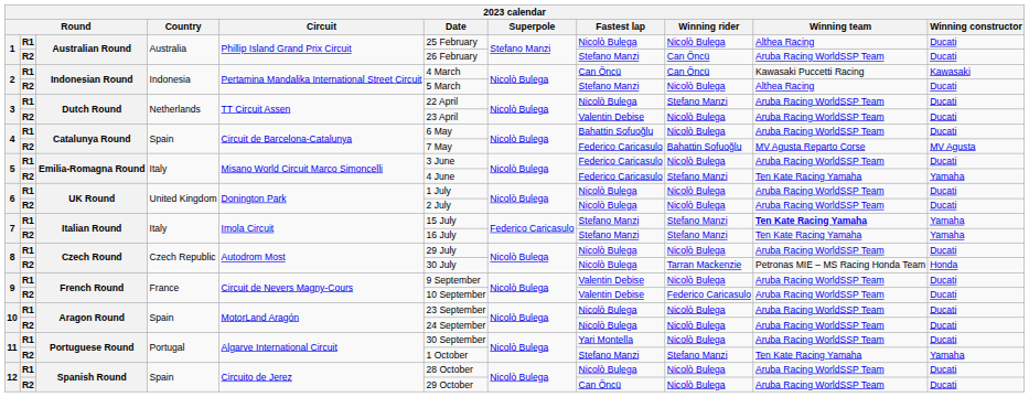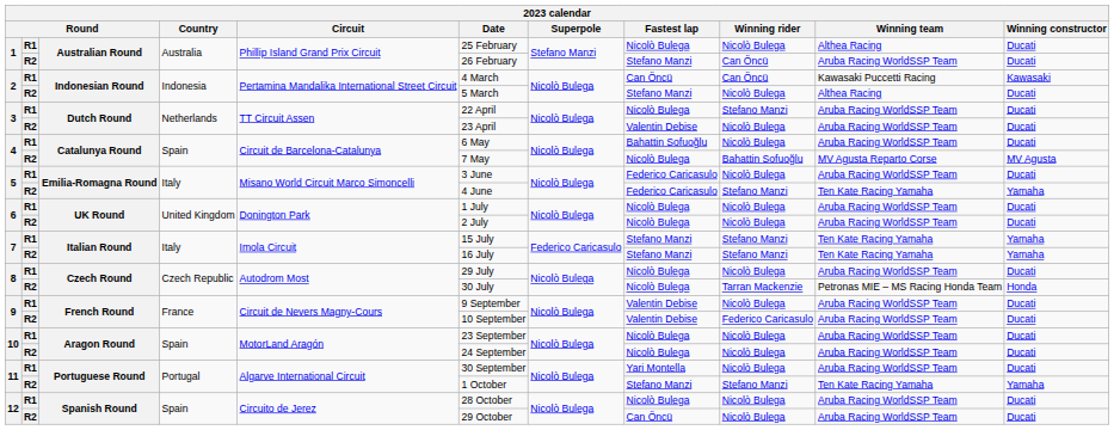 <table class="wikitable" style="font-size: 85%">
 <tr>
 <th colspan="11">2023 calendar</th>
 </tr>
 <tr>
 <th colspan=3>Round</th>
 <th>Country</th>
 <th>Circuit</th>
 <th>Date</th>
 <th>Superpole</th>
 <th>Fastest lap</th>
 <th>Winning rider</th>
 <th>Winning team</th>
 <th>Winning constructor</th>
 </tr>
 <tr>
 <th rowspan=2>1</th>
 <th>R1</th>
 <th rowspan=2>Australian Round</th>
 <td rowspan=2> Australia</td>
 <td rowspan=2><a href='#'>Phillip Island Grand Prix Circuit</a></td>
 <td>25 February</td>
 <td rowspan=2> <a href='#'>Stefano Manzi</a></td>
 <td>  <a href='#'>Nicolò Bulega</a></td>
 <td>  <a href='#'>Nicolò Bulega</a></td>
 <td><a href='#'>Althea Racing</a></td>
 <td>  <a href='#'>Ducati</a></td>
 </tr>
 <tr>
 <th>R2</th>
 <td>26 February</td>
 <td>  <a href='#'>Stefano Manzi</a></td>
 <td> <a href='#'>Can Öncü</a></td>
 <td><a href='#'>Aruba Racing WorldSSP Team</a></td>
 <td>  <a href='#'>Ducati</a></td>
 </tr>
 <tr>
 <th rowspan=2>2</th>
 <th>R1</th>
 <th rowspan=2>Indonesian Round</th>
 <td rowspan=2> Indonesia</td>
 <td rowspan=2><a href='#'>Pertamina Mandalika International Street Circuit</a></td>
 <td>4 March</td>
 <td rowspan=2> <a href='#'>Nicolò Bulega</a></td>
 <td> <a href='#'>Can Öncü</a></td>
 <td> <a href='#'>Can Öncü</a></td>
 <td>Kawasaki Puccetti Racing</td>
 <td> <a href='#'>Kawasaki</a></td>
 </tr>
 <tr>
 <th>R2</th>
 <td>5 March</td>
 <td> <a href='#'>Stefano Manzi</a></td>
 <td>  <a href='#'>Nicolò Bulega</a></td>
 <td><a href='#'>Althea Racing</a></td>
 <td> <a href='#'>Ducati</a></td>
 </tr>
 <tr>
 <th rowspan=2>3</th>
 <th>R1</th>
 <th rowspan=2>Dutch Round</th>
 <td rowspan=2> Netherlands</td>
 <td rowspan=2><a href='#'>TT Circuit Assen</a></td>
 <td>22 April</td>
 <td rowspan=2> <a href='#'>Nicolò Bulega</a></td>
 <td> <a href='#'>Nicolò Bulega</a></td>
 <td> <a href='#'>Stefano Manzi</a></td>
 <td><a href='#'>Aruba Racing WorldSSP Team</a></td>
 <td>  <a href='#'>Ducati</a></td>
 </tr>
 <tr>
 <th>R2</th>
 <td>23 April</td>
 <td> <a href='#'>Valentin Debise</a></td>
 <td> <a href='#'>Nicolò Bulega</a></td>
 <td><a href='#'>Aruba Racing WorldSSP Team</a></td>
 <td>  <a href='#'>Ducati</a></td>
 </tr>
 <tr>
 <th rowspan=2>4</th>
 <th>R1</th>
 <th rowspan=2>Catalunya Round</th>
 <td rowspan=2> Spain</td>
 <td rowspan=2><a href='#'>Circuit de Barcelona-Catalunya</a></td>
 <td>6 May</td>
 <td rowspan=2> <a href='#'>Nicolò Bulega</a></td>
 <td> <a href='#'>Bahattin Sofuoğlu</a></td>
 <td> <a href='#'>Nicolò Bulega</a></td>
 <td><a href='#'>Aruba Racing WorldSSP Team</a></td>
 <td>  <a href='#'>Ducati</a></td>
 </tr>
 <tr>
 <th>R2</th>
 <td>7 May</td>
-<td nowrap> <a href='#'>Federico Caricasulo</a></td>
+<td> <a href='#'>Nicolò Bulega</a></td>
 <td> <a href='#'>Bahattin Sofuoğlu</a></td>
 <td><a href='#'>MV Agusta Reparto Corse</a></td>
 <td nowrap> <a href='#'>MV Agusta</a></td>
 </tr>
 <tr>
 <th rowspan=2>5</th>
 <th>R1</th>
 <th rowspan=2>Emilia-Romagna Round</th>
 <td rowspan=2> Italy</td>
 <td rowspan=2 nowrap><a href='#'>Misano World Circuit Marco Simoncelli</a></td>
 <td>3 June</td>
 <td rowspan=2> <a href='#'>Nicolò Bulega</a></td>
 <td nowrap> <a href='#'>Federico Caricasulo</a></td>
 <td> <a href='#'>Nicolò Bulega</a></td>
 <td><a href='#'>Aruba Racing WorldSSP Team</a></td>
 <td>  <a href='#'>Ducati</a></td>
 </tr>
 <tr>
 <th>R2</th>
 <td>4 June</td>
 <td> <a href='#'>Federico Caricasulo</a></td>
 <td> <a href='#'>Stefano Manzi</a></td>
 <td><a href='#'>Ten Kate Racing Yamaha</a></td>
 <td> <a href='#'>Yamaha</a></td>
 </tr>
 <tr>
 <th rowspan=2>6</th>
 <th>R1</th>
 <th rowspan=2>UK Round</th>
 <td rowspan=2 nowrap> United Kingdom</td>
 <td rowspan=2><a href='#'>Donington Park</a></td>
 <td>1 July</td>
 <td rowspan=2> <a href='#'>Nicolò Bulega</a></td>
 <td> <a href='#'>Nicolò Bulega</a></td>
 <td> <a href='#'>Nicolò Bulega</a></td>
 <td><a href='#'>Aruba Racing WorldSSP Team</a></td>
 <td>  <a href='#'>Ducati</a></td>
 </tr>
 <tr>
 <th>R2</th>
 <td>2 July</td>
 <td> <a href='#'>Nicolò Bulega</a></td>
 <td> <a href='#'>Nicolò Bulega</a></td>
 <td><a href='#'>Aruba Racing WorldSSP Team</a></td>
 <td>  <a href='#'>Ducati</a></td>
 </tr>
 <tr>
 <th rowspan=2>7</th>
 <th>R1</th>
 <th rowspan=2>Italian Round</th>
 <td rowspan=2> Italy</td>
 <td rowspan=2><a href='#'>Imola Circuit</a></td>
 <td>15 July</td>
 <td rowspan=2 nowrap> <a href='#'>Federico Caricasulo</a></td>
 <td> <a href='#'>Stefano Manzi</a></td>
 <td> <a href='#'>Stefano Manzi</a></td>
-<td><strong><a href='#'>Ten Kate Racing Yamaha</a></strong></td>
+<td><a href='#'>Ten Kate Racing Yamaha</a></td>
 <td> <a href='#'>Yamaha</a></td>
 </tr>
 <tr>
 <th>R2</th>
 <td>16 July</td>
 <td> <a href='#'>Stefano Manzi</a></td>
 <td> <a href='#'>Stefano Manzi</a></td>
 <td><a href='#'>Ten Kate Racing Yamaha</a></td>
 <td> <a href='#'>Yamaha</a></td>
 </tr>
 <tr>
 <th rowspan=2>8</th>
 <th>R1</th>
 <th rowspan=2>Czech Round</th>
 <td rowspan=2> Czech Republic</td>
 <td rowspan=2><a href='#'>Autodrom Most</a></td>
 <td>29 July</td>
 <td rowspan=2> <a href='#'>Nicolò Bulega</a></td>
 <td> <a href='#'>Nicolò Bulega</a></td>
 <td> <a href='#'>Nicolò Bulega</a></td>
 <td><a href='#'>Aruba Racing WorldSSP Team</a></td>
 <td>  <a href='#'>Ducati</a></td>
 </tr>
 <tr>
 <th>R2</th>
 <td>30 July</td>
 <td> <a href='#'>Nicolò Bulega</a></td>
 <td> <a href='#'>Tarran Mackenzie</a></td>
 <td nowrap>Petronas MIE – MS Racing Honda Team</td>
 <td> <a href='#'>Honda</a></td>
 </tr>
 <tr>
 <th rowspan=2>9</th>
 <th>R1</th>
 <th rowspan=2>French Round</th>
 <td rowspan=2> France</td>
 <td rowspan=2><a href='#'>Circuit de Nevers Magny-Cours</a></td>
 <td>9 September</td>
 <td rowspan=2> <a href='#'>Nicolò Bulega</a></td>
 <td> <a href='#'>Valentin Debise</a></td>
 <td>  <a href='#'>Nicolò Bulega</a></td>
 <td><a href='#'>Aruba Racing WorldSSP Team</a></td>
 <td>  <a href='#'>Ducati</a></td>
 </tr>
 <tr>
 <th>R2</th>
 <td>10 September</td>
 <td> <a href='#'>Valentin Debise</a></td>
 <td nowrap> <a href='#'>Federico Caricasulo</a></td>
 <td><a href='#'>Aruba Racing WorldSSP Team</a></td>
 <td>  <a href='#'>Ducati</a></td>
 </tr>
 <tr>
 <th rowspan=2>10</th>
 <th>R1</th>
 <th rowspan=2>Aragon Round</th>
 <td rowspan=2> Spain</td>
 <td rowspan=2><a href='#'>MotorLand Aragón</a></td>
 <td>23 September</td>
 <td rowspan="2">  <a href='#'>Nicolò Bulega</a></td>
 <td>  <a href='#'>Nicolò Bulega</a></td>
 <td>  <a href='#'>Nicolò Bulega</a></td>
 <td><a href='#'>Aruba Racing WorldSSP Team</a></td>
 <td>  <a href='#'>Ducati</a></td>
 </tr>
 <tr>
 <th>R2</th>
 <td>24 September</td>
 <td>  <a href='#'>Nicolò Bulega</a></td>
 <td>  <a href='#'>Nicolò Bulega</a></td>
 <td><a href='#'>Aruba Racing WorldSSP Team</a></td>
 <td>  <a href='#'>Ducati</a></td>
 </tr>
 <tr>
 <th rowspan=2>11</th>
 <th>R1</th>
 <th rowspan=2>Portuguese Round</th>
 <td rowspan=2> Portugal</td>
 <td rowspan=2><a href='#'>Algarve International Circuit</a></td>
 <td>30 September</td>
 <td rowspan="2"> <a href='#'>Nicolò Bulega</a></td>
 <td> <a href='#'>Yari Montella</a></td>
 <td> <a href='#'>Nicolò Bulega</a></td>
 <td><a href='#'>Aruba Racing WorldSSP Team</a></td>
 <td>  <a href='#'>Ducati</a></td>
 </tr>
 <tr>
 <th>R2</th>
 <td>1 October</td>
 <td> <a href='#'>Stefano Manzi</a></td>
 <td> <a href='#'>Stefano Manzi</a></td>
 <td><a href='#'>Ten Kate Racing Yamaha</a></td>
 <td> <a href='#'>Yamaha</a></td>
 </tr>
 <tr>
 <th rowspan=2>12</th>
 <th>R1</th>
 <th rowspan=2>Spanish Round</th>
 <td rowspan=2> Spain</td>
 <td rowspan=2><a href='#'>Circuito de Jerez</a></td>
 <td>28 October</td>
 <td rowspan=2> <a href='#'>Nicolò Bulega</a></td>
 <td> <a href='#'>Nicolò Bulega</a></td>
 <td> <a href='#'>Nicolò Bulega</a></td>
 <td><a href='#'>Aruba Racing WorldSSP Team</a></td>
 <td>  <a href='#'>Ducati</a></td>
 </tr>
 <tr>
 <th>R2</th>
 <td>29 October</td>
 <td> <a href='#'>Can Öncü</a></td>
 <td> <a href='#'>Nicolò Bulega</a></td>
 <td><a href='#'>Aruba Racing WorldSSP Team</a></td>
 <td>  <a href='#'>Ducati</a></td>
 </tr>
 </table>
